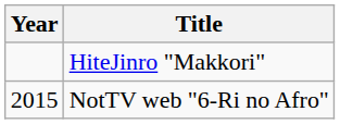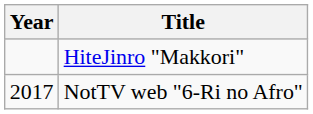 <table class="wikitable">
 <tr>
 <th>Year</th>
 <th>Title</th>
 </tr>
 <tr>
 <td></td>
 <td><a href='#'>HiteJinro</a> "Makkori"</td>
 </tr>
 <tr>
-<td>2015</td>
+<td>2017</td>
 <td>NotTV web "6-Ri no Afro"</td>
 </tr>
 </table>
